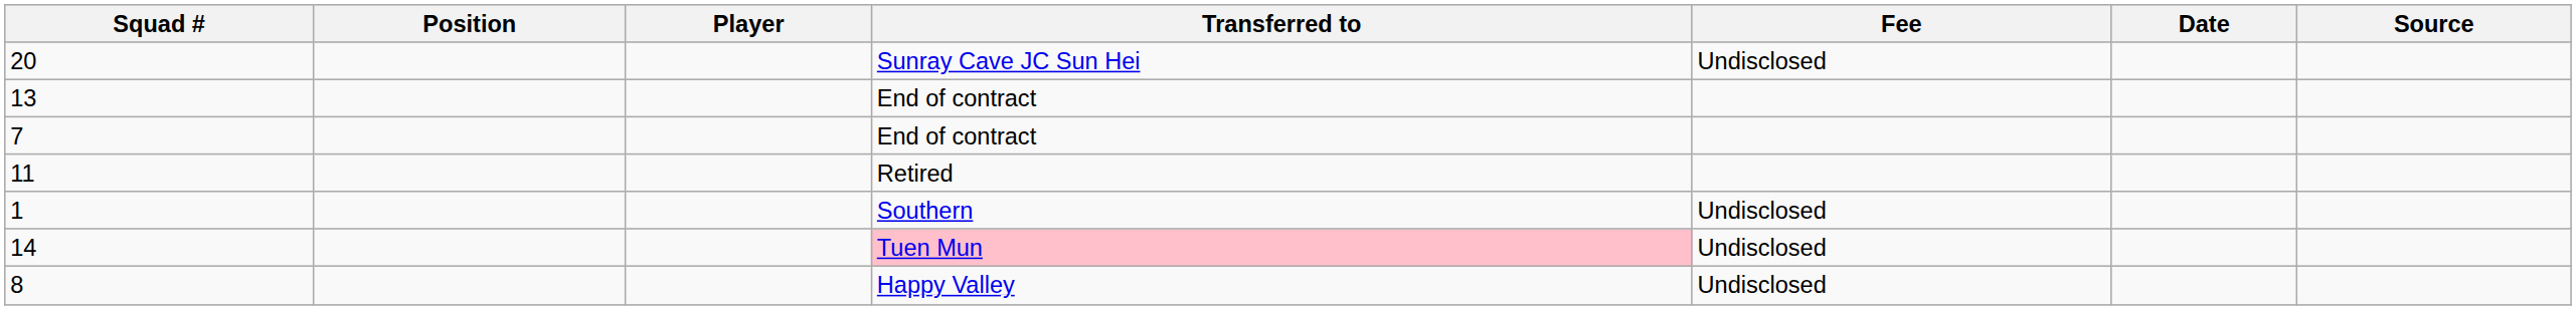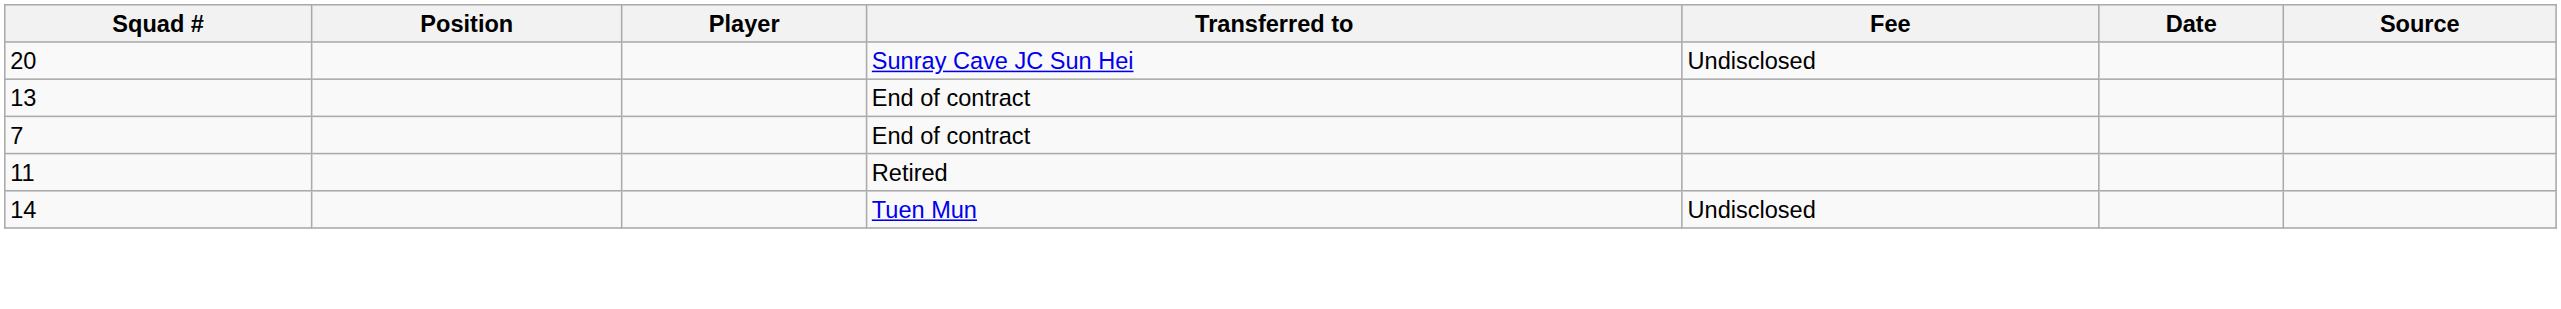 <table width=83% class="wikitable sortable" style="text-align:center; font-size:95%; text-align:left">
 <tr>
 <th><strong>Squad #</strong></th>
 <th><strong>Position </strong></th>
 <th><strong>Player </strong></th>
 <th><strong>Transferred to</strong></th>
 <th><strong>Fee </strong></th>
 <th><strong>Date </strong></th>
 <th><strong>Source</strong></th>
 </tr>
 <tr>
 <td>20</td>
 <td></td>
 <td></td>
 <td><a href='#'>Sunray Cave JC Sun Hei</a></td>
 <td>Undisclosed</td>
 <td></td>
 <td></td>
 </tr>
 <tr>
 <td>13</td>
 <td></td>
 <td></td>
 <td>End of contract</td>
 <td></td>
 <td></td>
 <td></td>
 </tr>
 <tr>
 <td>7</td>
 <td></td>
 <td> </td>
 <td>End of contract</td>
 <td></td>
 <td></td>
 <td></td>
 </tr>
 <tr>
 <td>11</td>
 <td></td>
 <td></td>
 <td>Retired</td>
 <td></td>
 <td></td>
 <td></td>
 </tr>
 <tr>
-<td>1</td>
-<td></td>
-<td></td>
-<td><a href='#'>Southern</a></td>
-<td>Undisclosed</td>
-<td></td>
-<td></td>
-</tr>
-<tr>
 <td>14</td>
 <td></td>
 <td></td>
-<td style="background: pink;"><a href='#'>Tuen Mun</a></td>
-<td>Undisclosed</td>
-<td></td>
-<td></td>
-</tr>
-<tr>
-<td>8</td>
-<td></td>
-<td></td>
-<td><a href='#'>Happy Valley</a></td>
+<td><a href='#'>Tuen Mun</a></td>
 <td>Undisclosed</td>
 <td></td>
 <td></td>
 </tr>
 </table>
